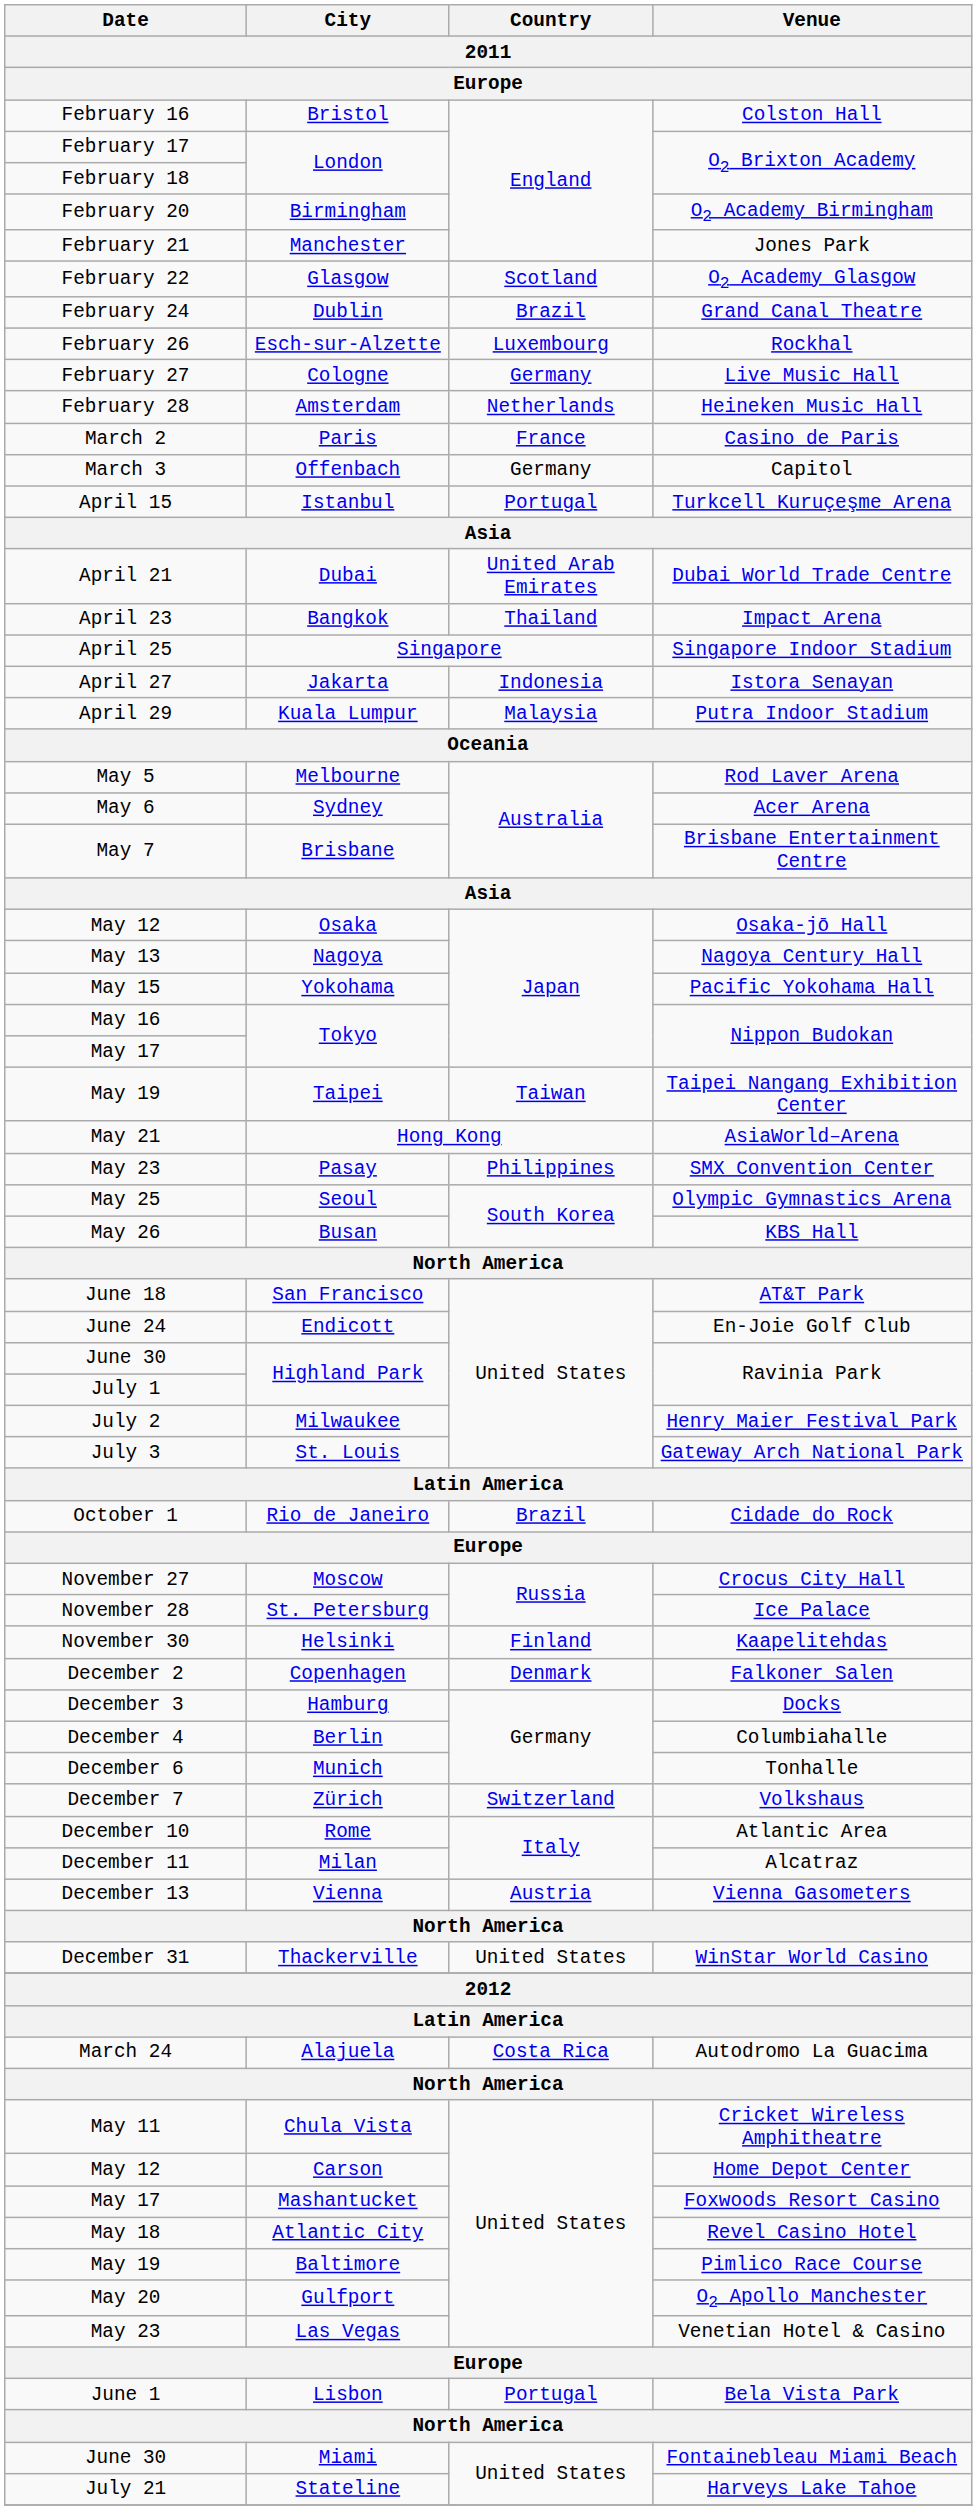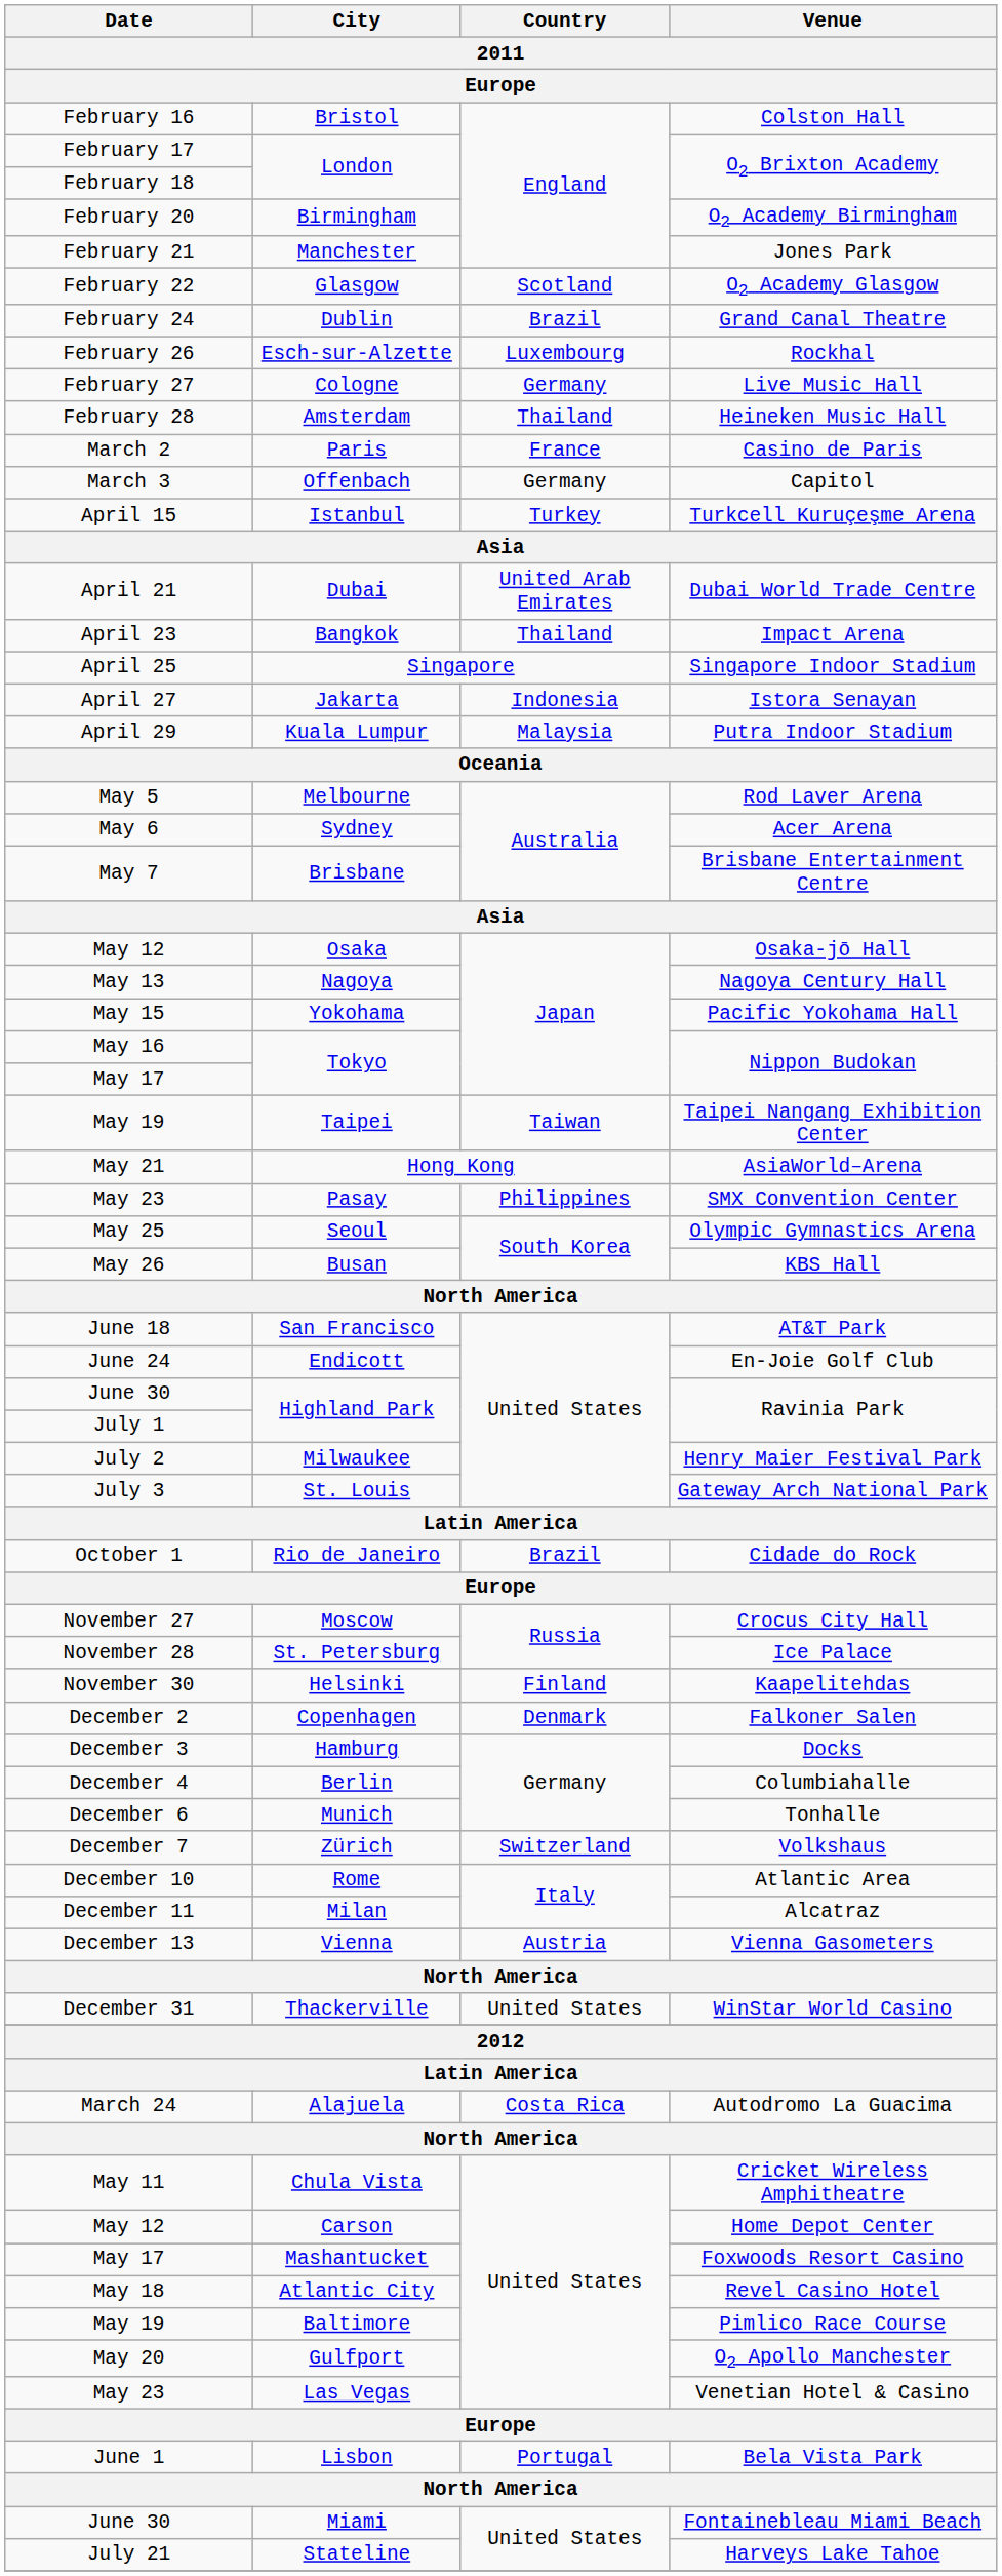 <table class="wikitable" style="text-align:center;">
 <tr>
 <th scope="col" style="width:12em;">Date</th>
 <th scope="col" style="width:10em;">City</th>
 <th scope="col" style="width:10em;">Country</th>
 <th scope="col" style="width:16em;">Venue</th>
 </tr>
 <tr>
 <th colspan="4"><strong>2011</strong></th>
 </tr>
 <tr>
 <th colspan="4"><strong>Europe</strong></th>
 </tr>
 <tr>
 <td>February 16</td>
 <td><a href='#'>Bristol</a></td>
 <td rowspan="5"><a href='#'>England</a></td>
 <td><a href='#'>Colston Hall</a></td>
 </tr>
 <tr>
 <td>February 17</td>
 <td rowspan="2"><a href='#'>London</a></td>
 <td rowspan="2"><a href='#'>O<sub>2</sub> Brixton Academy</a></td>
 </tr>
 <tr>
 <td>February 18</td>
 </tr>
 <tr>
 <td>February 20</td>
 <td><a href='#'>Birmingham</a></td>
 <td><a href='#'>O<sub>2</sub> Academy Birmingham</a></td>
 </tr>
 <tr>
 <td>February 21</td>
 <td><a href='#'>Manchester</a></td>
 <td>Jones Park</td>
 </tr>
 <tr>
 <td>February 22</td>
 <td><a href='#'>Glasgow</a></td>
 <td><a href='#'>Scotland</a></td>
 <td><a href='#'>O<sub>2</sub> Academy Glasgow</a></td>
 </tr>
 <tr>
 <td>February 24</td>
 <td><a href='#'>Dublin</a></td>
 <td><a href='#'>Brazil</a></td>
 <td><a href='#'>Grand Canal Theatre</a></td>
 </tr>
 <tr>
 <td>February 26</td>
 <td><a href='#'>Esch-sur-Alzette</a></td>
 <td><a href='#'>Luxembourg</a></td>
 <td><a href='#'>Rockhal</a></td>
 </tr>
 <tr>
 <td>February 27</td>
 <td><a href='#'>Cologne</a></td>
 <td><a href='#'>Germany</a></td>
 <td><a href='#'>Live Music Hall</a></td>
 </tr>
 <tr>
 <td>February 28</td>
 <td><a href='#'>Amsterdam</a></td>
-<td><a href='#'>Netherlands</a></td>
+<td><a href='#'>Thailand</a></td>
 <td><a href='#'>Heineken Music Hall</a></td>
 </tr>
 <tr>
 <td>March 2</td>
 <td><a href='#'>Paris</a></td>
 <td><a href='#'>France</a></td>
 <td><a href='#'>Casino de Paris</a></td>
 </tr>
 <tr>
 <td>March 3</td>
 <td><a href='#'>Offenbach</a></td>
 <td>Germany</td>
 <td>Capitol</td>
 </tr>
 <tr>
 <td>April 15</td>
 <td><a href='#'>Istanbul</a></td>
-<td><a href='#'>Portugal</a></td>
+<td><a href='#'>Turkey</a></td>
 <td><a href='#'>Turkcell Kuruçeşme Arena</a></td>
 </tr>
 <tr>
 <th colspan="4"><strong>Asia</strong></th>
 </tr>
 <tr>
 <td>April 21</td>
 <td><a href='#'>Dubai</a></td>
 <td><a href='#'>United Arab Emirates</a></td>
 <td><a href='#'>Dubai World Trade Centre</a></td>
 </tr>
 <tr>
 <td>April 23</td>
 <td><a href='#'>Bangkok</a></td>
 <td><a href='#'>Thailand</a></td>
 <td><a href='#'>Impact Arena</a></td>
 </tr>
 <tr>
 <td>April 25</td>
 <td colspan="2"><a href='#'>Singapore</a></td>
 <td><a href='#'>Singapore Indoor Stadium</a></td>
 </tr>
 <tr>
 <td>April 27</td>
 <td><a href='#'>Jakarta</a></td>
 <td><a href='#'>Indonesia</a></td>
 <td><a href='#'>Istora Senayan</a></td>
 </tr>
 <tr>
 <td>April 29</td>
 <td><a href='#'>Kuala Lumpur</a></td>
 <td><a href='#'>Malaysia</a></td>
 <td><a href='#'>Putra Indoor Stadium</a></td>
 </tr>
 <tr>
 <th colspan="4"><strong>Oceania</strong></th>
 </tr>
 <tr>
 <td>May 5</td>
 <td><a href='#'>Melbourne</a></td>
 <td rowspan="3"><a href='#'>Australia</a></td>
 <td><a href='#'>Rod Laver Arena</a></td>
 </tr>
 <tr>
 <td>May 6</td>
 <td><a href='#'>Sydney</a></td>
 <td><a href='#'>Acer Arena</a></td>
 </tr>
 <tr>
 <td>May 7</td>
 <td><a href='#'>Brisbane</a></td>
 <td><a href='#'>Brisbane Entertainment Centre</a></td>
 </tr>
 <tr>
 <th colspan="4"><strong>Asia</strong></th>
 </tr>
 <tr>
 <td>May 12</td>
 <td><a href='#'>Osaka</a></td>
 <td rowspan="5"><a href='#'>Japan</a></td>
 <td><a href='#'>Osaka-jō Hall</a></td>
 </tr>
 <tr>
 <td>May 13</td>
 <td><a href='#'>Nagoya</a></td>
 <td><a href='#'>Nagoya Century Hall</a></td>
 </tr>
 <tr>
 <td>May 15</td>
 <td><a href='#'>Yokohama</a></td>
 <td><a href='#'>Pacific Yokohama Hall</a></td>
 </tr>
 <tr>
 <td>May 16</td>
 <td rowspan="2"><a href='#'>Tokyo</a></td>
 <td rowspan="2"><a href='#'>Nippon Budokan</a></td>
 </tr>
 <tr>
 <td>May 17</td>
 </tr>
 <tr>
 <td>May 19</td>
 <td><a href='#'>Taipei</a></td>
 <td><a href='#'>Taiwan</a></td>
 <td><a href='#'>Taipei Nangang Exhibition Center</a></td>
 </tr>
 <tr>
 <td>May 21</td>
 <td colspan="2"><a href='#'>Hong Kong</a></td>
 <td><a href='#'>AsiaWorld–Arena</a></td>
 </tr>
 <tr>
 <td>May 23</td>
 <td><a href='#'>Pasay</a></td>
 <td><a href='#'>Philippines</a></td>
 <td><a href='#'>SMX Convention Center</a></td>
 </tr>
 <tr>
 <td>May 25</td>
 <td><a href='#'>Seoul</a></td>
 <td rowspan="2"><a href='#'>South Korea</a></td>
 <td><a href='#'>Olympic Gymnastics Arena</a></td>
 </tr>
 <tr>
 <td>May 26</td>
 <td><a href='#'>Busan</a></td>
 <td><a href='#'>KBS Hall</a></td>
 </tr>
 <tr>
 <th colspan="4"><strong>North America</strong></th>
 </tr>
 <tr>
 <td>June 18</td>
 <td><a href='#'>San Francisco</a></td>
 <td rowspan="6">United States</td>
 <td><a href='#'>AT&T Park</a></td>
 </tr>
 <tr>
 <td>June 24</td>
 <td><a href='#'>Endicott</a></td>
 <td>En-Joie Golf Club</td>
 </tr>
 <tr>
 <td>June 30</td>
 <td rowspan="2"><a href='#'>Highland Park</a></td>
 <td rowspan="2">Ravinia Park</td>
 </tr>
 <tr>
 <td>July 1</td>
 </tr>
 <tr>
 <td>July 2</td>
 <td><a href='#'>Milwaukee</a></td>
 <td><a href='#'>Henry Maier Festival Park</a></td>
 </tr>
 <tr>
 <td>July 3</td>
 <td><a href='#'>St. Louis</a></td>
 <td><a href='#'>Gateway Arch National Park</a></td>
 </tr>
 <tr>
 <th colspan="4"><strong>Latin America</strong></th>
 </tr>
 <tr>
 <td>October 1</td>
 <td><a href='#'>Rio de Janeiro</a></td>
 <td><a href='#'>Brazil</a></td>
 <td><a href='#'>Cidade do Rock</a></td>
 </tr>
 <tr>
 <th colspan="4"><strong>Europe</strong></th>
 </tr>
 <tr>
 <td>November 27</td>
 <td><a href='#'>Moscow</a></td>
 <td rowspan="2"><a href='#'>Russia</a></td>
 <td><a href='#'>Crocus City Hall</a></td>
 </tr>
 <tr>
 <td>November 28</td>
 <td><a href='#'>St. Petersburg</a></td>
 <td><a href='#'>Ice Palace</a></td>
 </tr>
 <tr>
 <td>November 30</td>
 <td><a href='#'>Helsinki</a></td>
 <td><a href='#'>Finland</a></td>
 <td><a href='#'>Kaapelitehdas</a></td>
 </tr>
 <tr>
 <td>December 2</td>
 <td><a href='#'>Copenhagen</a></td>
 <td><a href='#'>Denmark</a></td>
 <td><a href='#'>Falkoner Salen</a></td>
 </tr>
 <tr>
 <td>December 3</td>
 <td><a href='#'>Hamburg</a></td>
 <td rowspan="3">Germany</td>
 <td><a href='#'>Docks</a></td>
 </tr>
 <tr>
 <td>December 4</td>
 <td><a href='#'>Berlin</a></td>
 <td>Columbiahalle</td>
 </tr>
 <tr>
 <td>December 6</td>
 <td><a href='#'>Munich</a></td>
 <td>Tonhalle</td>
 </tr>
 <tr>
 <td>December 7</td>
 <td><a href='#'>Zürich</a></td>
 <td><a href='#'>Switzerland</a></td>
 <td><a href='#'>Volkshaus</a></td>
 </tr>
 <tr>
 <td>December 10</td>
 <td><a href='#'>Rome</a></td>
 <td rowspan="2"><a href='#'>Italy</a></td>
 <td>Atlantic Area</td>
 </tr>
 <tr>
 <td>December 11</td>
 <td><a href='#'>Milan</a></td>
 <td>Alcatraz</td>
 </tr>
 <tr>
 <td>December 13</td>
 <td><a href='#'>Vienna</a></td>
 <td><a href='#'>Austria</a></td>
 <td><a href='#'>Vienna Gasometers</a></td>
 </tr>
 <tr>
 <th colspan="4"><strong>North America</strong></th>
 </tr>
 <tr>
 <td>December 31</td>
 <td><a href='#'>Thackerville</a></td>
 <td>United States</td>
 <td><a href='#'>WinStar World Casino</a></td>
 </tr>
 <tr>
 </tr>
 <tr>
 <th colspan="4"><strong>2012</strong></th>
 </tr>
 <tr>
 <th colspan="4"><strong>Latin America</strong></th>
 </tr>
 <tr>
 <td>March 24</td>
 <td><a href='#'>Alajuela</a></td>
 <td><a href='#'>Costa Rica</a></td>
 <td>Autodromo La Guacima</td>
 </tr>
 <tr>
 <th colspan="4"><strong>North America</strong></th>
 </tr>
 <tr>
 <td>May 11</td>
 <td><a href='#'>Chula Vista</a></td>
 <td rowspan="7">United States</td>
 <td><a href='#'>Cricket Wireless Amphitheatre</a></td>
 </tr>
 <tr>
 <td>May 12</td>
 <td><a href='#'>Carson</a></td>
 <td><a href='#'>Home Depot Center</a></td>
 </tr>
 <tr>
 <td>May 17</td>
 <td><a href='#'>Mashantucket</a></td>
 <td><a href='#'>Foxwoods Resort Casino</a></td>
 </tr>
 <tr>
 <td>May 18</td>
 <td><a href='#'>Atlantic City</a></td>
 <td><a href='#'>Revel Casino Hotel</a></td>
 </tr>
 <tr>
 <td>May 19</td>
 <td><a href='#'>Baltimore</a></td>
 <td><a href='#'>Pimlico Race Course</a></td>
 </tr>
 <tr>
 <td>May 20</td>
 <td><a href='#'>Gulfport</a></td>
 <td><a href='#'>O<sub>2</sub> Apollo Manchester</a></td>
 </tr>
 <tr>
 <td>May 23</td>
 <td><a href='#'>Las Vegas</a></td>
 <td>Venetian Hotel & Casino</td>
 </tr>
 <tr>
 <th colspan="4"><strong>Europe</strong></th>
 </tr>
 <tr>
 <td>June 1</td>
 <td><a href='#'>Lisbon</a></td>
 <td><a href='#'>Portugal</a></td>
 <td><a href='#'>Bela Vista Park</a></td>
 </tr>
 <tr>
 <th colspan="4"><strong>North America</strong></th>
 </tr>
 <tr>
 <td>June 30</td>
 <td><a href='#'>Miami</a></td>
 <td rowspan="2">United States</td>
 <td><a href='#'>Fontainebleau Miami Beach</a></td>
 </tr>
 <tr>
 <td>July 21</td>
 <td><a href='#'>Stateline</a></td>
 <td><a href='#'>Harveys Lake Tahoe</a></td>
 </tr>
 <tr>
 </tr>
 </table>
